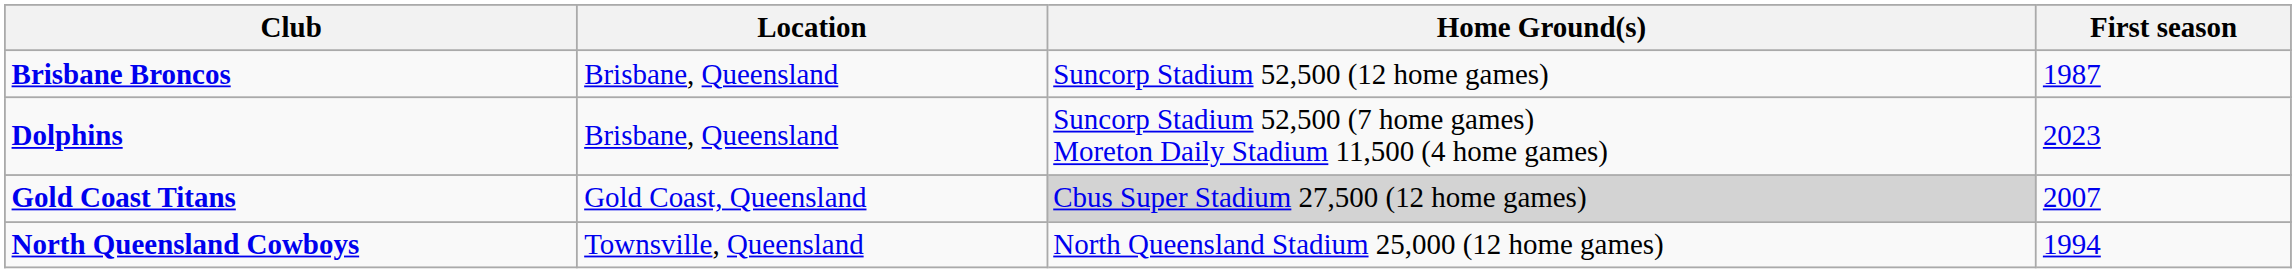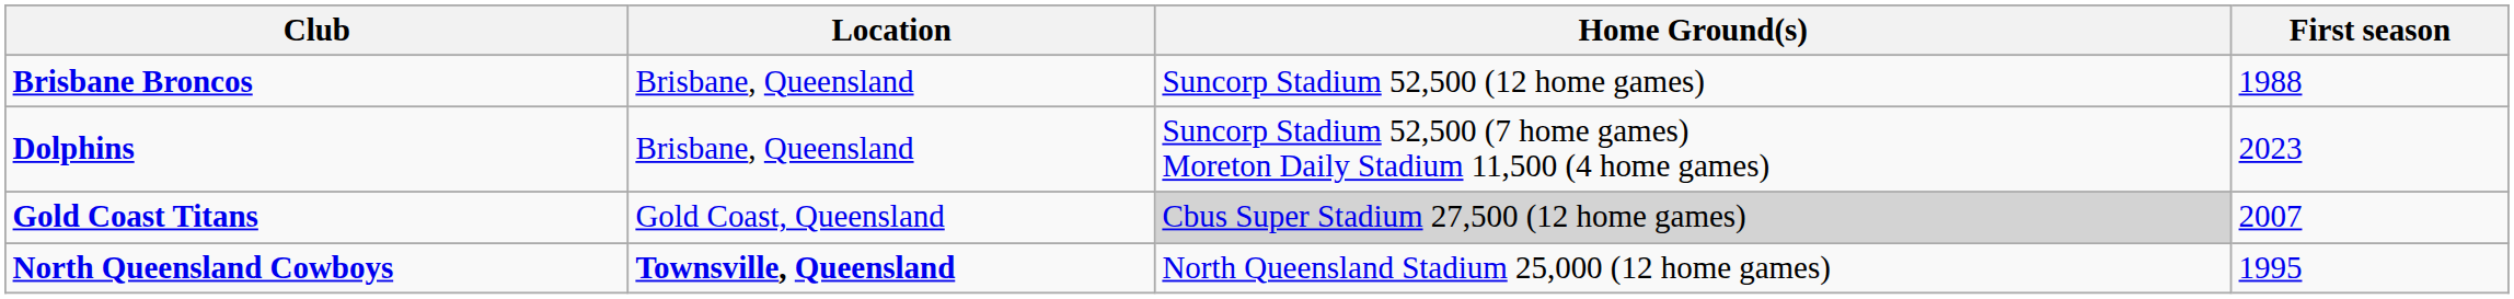 <table class="wikitable sortable" style="width:100%;">
 <tr>
 <th>Club</th>
 <th>Location</th>
 <th>Home Ground(s)</th>
 <th>First season</th>
 </tr>
 <tr>
 <td> <strong><a href='#'>Brisbane Broncos</a></strong></td>
 <td><a href='#'>Brisbane</a>, <a href='#'>Queensland</a></td>
 <td><a href='#'>Suncorp Stadium</a> 52,500 (12 home games)</td>
-<td><a href='#'>1987</a></td>
+<td><a href='#'>1988</a></td>
 </tr>
 <tr>
 <td><strong> <a href='#'>Dolphins</a></strong></td>
 <td><a href='#'>Brisbane</a>, <a href='#'>Queensland</a></td>
 <td><a href='#'>Suncorp Stadium</a> 52,500 (7 home games)<br><a href='#'>Moreton Daily Stadium</a> 11,500 (4 home games)</td>
 <td><a href='#'>2023</a></td>
 </tr>
 <tr>
 <td> <strong><a href='#'>Gold Coast Titans</a></strong></td>
 <td><a href='#'>Gold Coast, Queensland</a></td>
 <td style="background: lightgrey;"><a href='#'>Cbus Super Stadium</a> 27,500 (12 home games)</td>
 <td><a href='#'>2007</a></td>
 </tr>
 <tr>
 <td> <strong><a href='#'>North Queensland Cowboys</a></strong></td>
-<td><a href='#'>Townsville</a>, <a href='#'>Queensland</a></td>
+<td><strong><a href='#'>Townsville</a>, <a href='#'>Queensland</a></strong></td>
 <td><a href='#'>North Queensland Stadium</a> 25,000 (12 home games)</td>
-<td><a href='#'>1994</a></td>
+<td><a href='#'>1995</a></td>
 </tr>
 </table>
